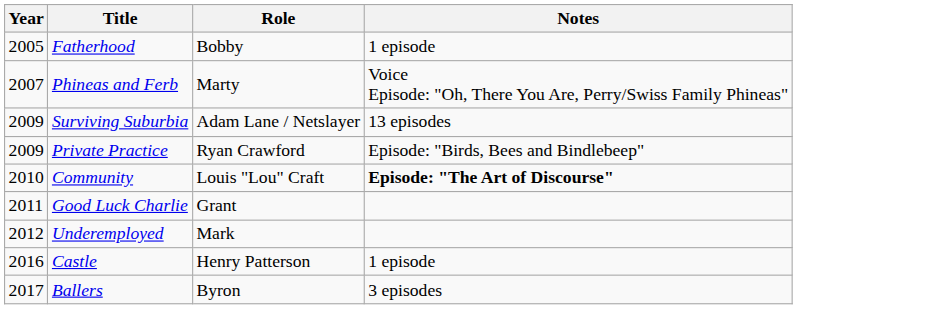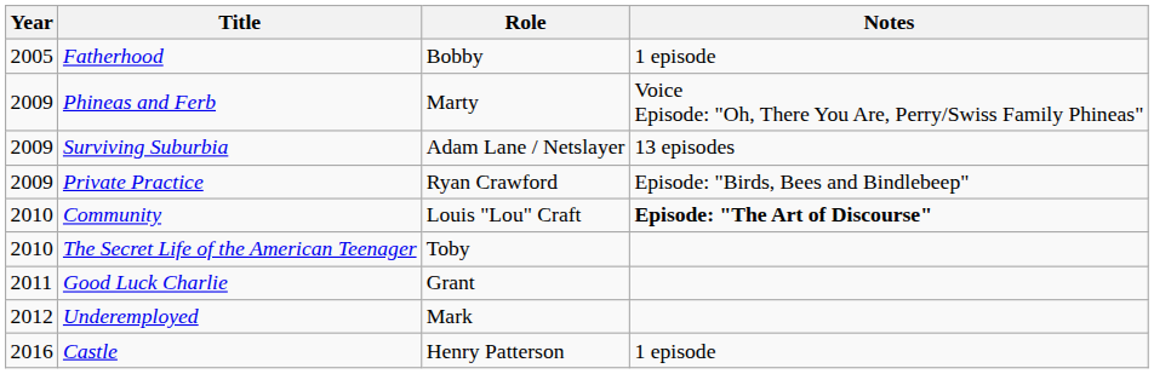 <table class="wikitable sortable">
 <tr>
 <th>Year</th>
 <th>Title</th>
 <th>Role</th>
 <th class="unsortable">Notes</th>
 </tr>
 <tr>
 <td>2005</td>
 <td><em><a href='#'>Fatherhood</a></em></td>
 <td>Bobby</td>
 <td>1 episode</td>
 </tr>
 <tr>
-<td>2007</td>
+<td>2009</td>
 <td><em><a href='#'>Phineas and Ferb</a></em></td>
 <td>Marty</td>
 <td>Voice<br>Episode: "Oh, There You Are, Perry/Swiss Family Phineas"</td>
 </tr>
 <tr>
 <td>2009</td>
 <td><em><a href='#'>Surviving Suburbia</a></em></td>
 <td>Adam Lane / Netslayer</td>
 <td>13 episodes</td>
 </tr>
 <tr>
 <td>2009</td>
 <td><em><a href='#'>Private Practice</a></em></td>
 <td>Ryan Crawford</td>
 <td>Episode: "Birds, Bees and Bindlebeep"</td>
 </tr>
 <tr>
 <td>2010</td>
 <td><em><a href='#'>Community</a></em></td>
 <td>Louis "Lou" Craft</td>
 <td><strong>Episode: "The Art of Discourse"</strong></td>
 </tr>
 <tr>
+<td>2010</td>
+<td><em><a href='#'>The Secret Life of the American Teenager</a></em></td>
+<td>Toby</td>
+<td></td>
+</tr>
+<tr>
 <td>2011</td>
 <td><em><a href='#'>Good Luck Charlie</a></em></td>
 <td>Grant</td>
 <td></td>
 </tr>
 <tr>
 <td>2012</td>
 <td><em><a href='#'>Underemployed</a></em></td>
 <td>Mark</td>
 <td></td>
 </tr>
 <tr>
 <td>2016</td>
 <td><em><a href='#'>Castle</a></em></td>
 <td>Henry Patterson</td>
 <td>1 episode</td>
 </tr>
-<tr>
-<td>2017</td>
-<td><em><a href='#'>Ballers</a></em></td>
-<td>Byron</td>
-<td>3 episodes</td>
-</tr>
 </table>
